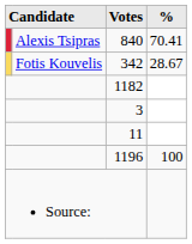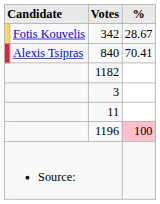 <table class="wikitable">
 <tr>
 <td colspan="2" style="background-color:#E9E9E9" align=left><strong>Candidate</strong></td>
 <th style="background-color:#E9E9E9" align=right>Votes</th>
 <th style="background-color:#E9E9E9" align=right>%</th>
 </tr>
 <tr>
+<td style="background-color:#FADA5E"></td>
+<td align=left><a href='#'>Fotis Kouvelis</a></td>
+<td align="right">342</td>
+<td align="right">28.67</td>
+</tr>
+<tr>
 <td style="background-color:#DD2239"></td>
 <td align=left><a href='#'>Alexis Tsipras</a></td>
 <td align="right">840</td>
 <td align="right">70.41</td>
-</tr>
-<tr>
-<td style="background-color:#FADA5E"></td>
-<td align=left><a href='#'>Fotis Kouvelis</a></td>
-<td align="right">342</td>
-<td align="right">28.67</td>
 </tr>
 <tr>
 <td colspan="2" align=left><strong></strong></td>
 <td align="right">1182</td>
 <td bgcolor="white"></td>
 </tr>
 <tr>
 <td colspan="2" align=left><strong></strong></td>
 <td align="right">3</td>
 <td bgcolor="white"></td>
 </tr>
 <tr>
 <td colspan="2" align=left><strong></strong></td>
 <td align="right">11</td>
 <td bgcolor="white"></td>
 </tr>
 <tr>
 <td colspan="2" align=left><strong></strong></td>
 <td align="right">1196</td>
-<td align="right">100</td>
+<td align="right" style="background: pink;">100</td>
 </tr>
 <tr>
 <td align=left colspan=3><br><ul><li>Source: </li></ul></td>
 </tr>
 </table>
